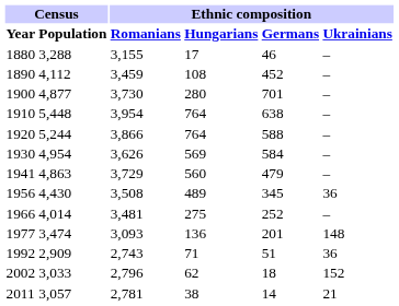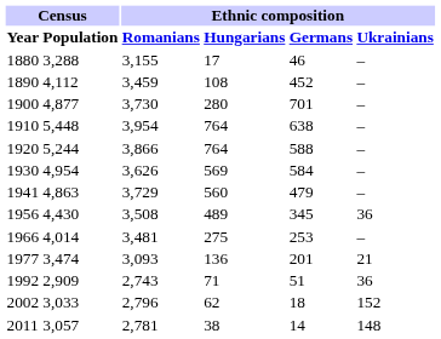 <table class="toccolours">
 <tr>
 <th align="center" colspan="2" style="background:#ccccff;">Census</th>
 <th align="center" colspan="4" style="background:#ccccff;">Ethnic composition</th>
 </tr>
 <tr>
 <th>Year</th>
 <th>Population</th>
 <th><a href='#'>Romanians</a></th>
 <th><a href='#'>Hungarians</a></th>
 <th><a href='#'>Germans</a></th>
 <th><a href='#'>Ukrainians</a></th>
 </tr>
 <tr>
 <td>1880</td>
 <td>3,288</td>
 <td>3,155</td>
 <td>17</td>
 <td>46</td>
 <td>–</td>
 </tr>
 <tr>
 <td>1890</td>
 <td>4,112</td>
 <td>3,459</td>
 <td>108</td>
 <td>452</td>
 <td>–</td>
 </tr>
 <tr>
 <td>1900</td>
 <td>4,877</td>
 <td>3,730</td>
 <td>280</td>
 <td>701</td>
 <td>–</td>
 </tr>
 <tr>
 <td>1910</td>
 <td>5,448</td>
 <td>3,954</td>
 <td>764</td>
 <td>638</td>
 <td>–</td>
 </tr>
 <tr>
 <td>1920</td>
 <td>5,244</td>
 <td>3,866</td>
 <td>764</td>
 <td>588</td>
 <td>–</td>
 </tr>
 <tr>
 <td>1930</td>
 <td>4,954</td>
 <td>3,626</td>
 <td>569</td>
 <td>584</td>
 <td>–</td>
 </tr>
 <tr>
 <td>1941</td>
 <td>4,863</td>
 <td>3,729</td>
 <td>560</td>
 <td>479</td>
 <td>–</td>
 </tr>
 <tr>
 <td>1956</td>
 <td>4,430</td>
 <td>3,508</td>
 <td>489</td>
 <td>345</td>
 <td>36</td>
 </tr>
 <tr>
 <td>1966</td>
 <td>4,014</td>
 <td>3,481</td>
 <td>275</td>
-<td>252</td>
+<td>253</td>
 <td>–</td>
 </tr>
 <tr>
 <td>1977</td>
 <td>3,474</td>
 <td>3,093</td>
 <td>136</td>
 <td>201</td>
-<td>148</td>
+<td>21</td>
 </tr>
 <tr>
 <td>1992</td>
 <td>2,909</td>
 <td>2,743</td>
 <td>71</td>
 <td>51</td>
 <td>36</td>
 </tr>
 <tr>
 <td>2002</td>
 <td>3,033</td>
 <td>2,796</td>
 <td>62</td>
 <td>18</td>
 <td>152</td>
 </tr>
 <tr>
 <td>2011</td>
 <td>3,057</td>
 <td>2,781</td>
 <td>38</td>
 <td>14</td>
-<td>21</td>
+<td>148</td>
 </tr>
 </table>
